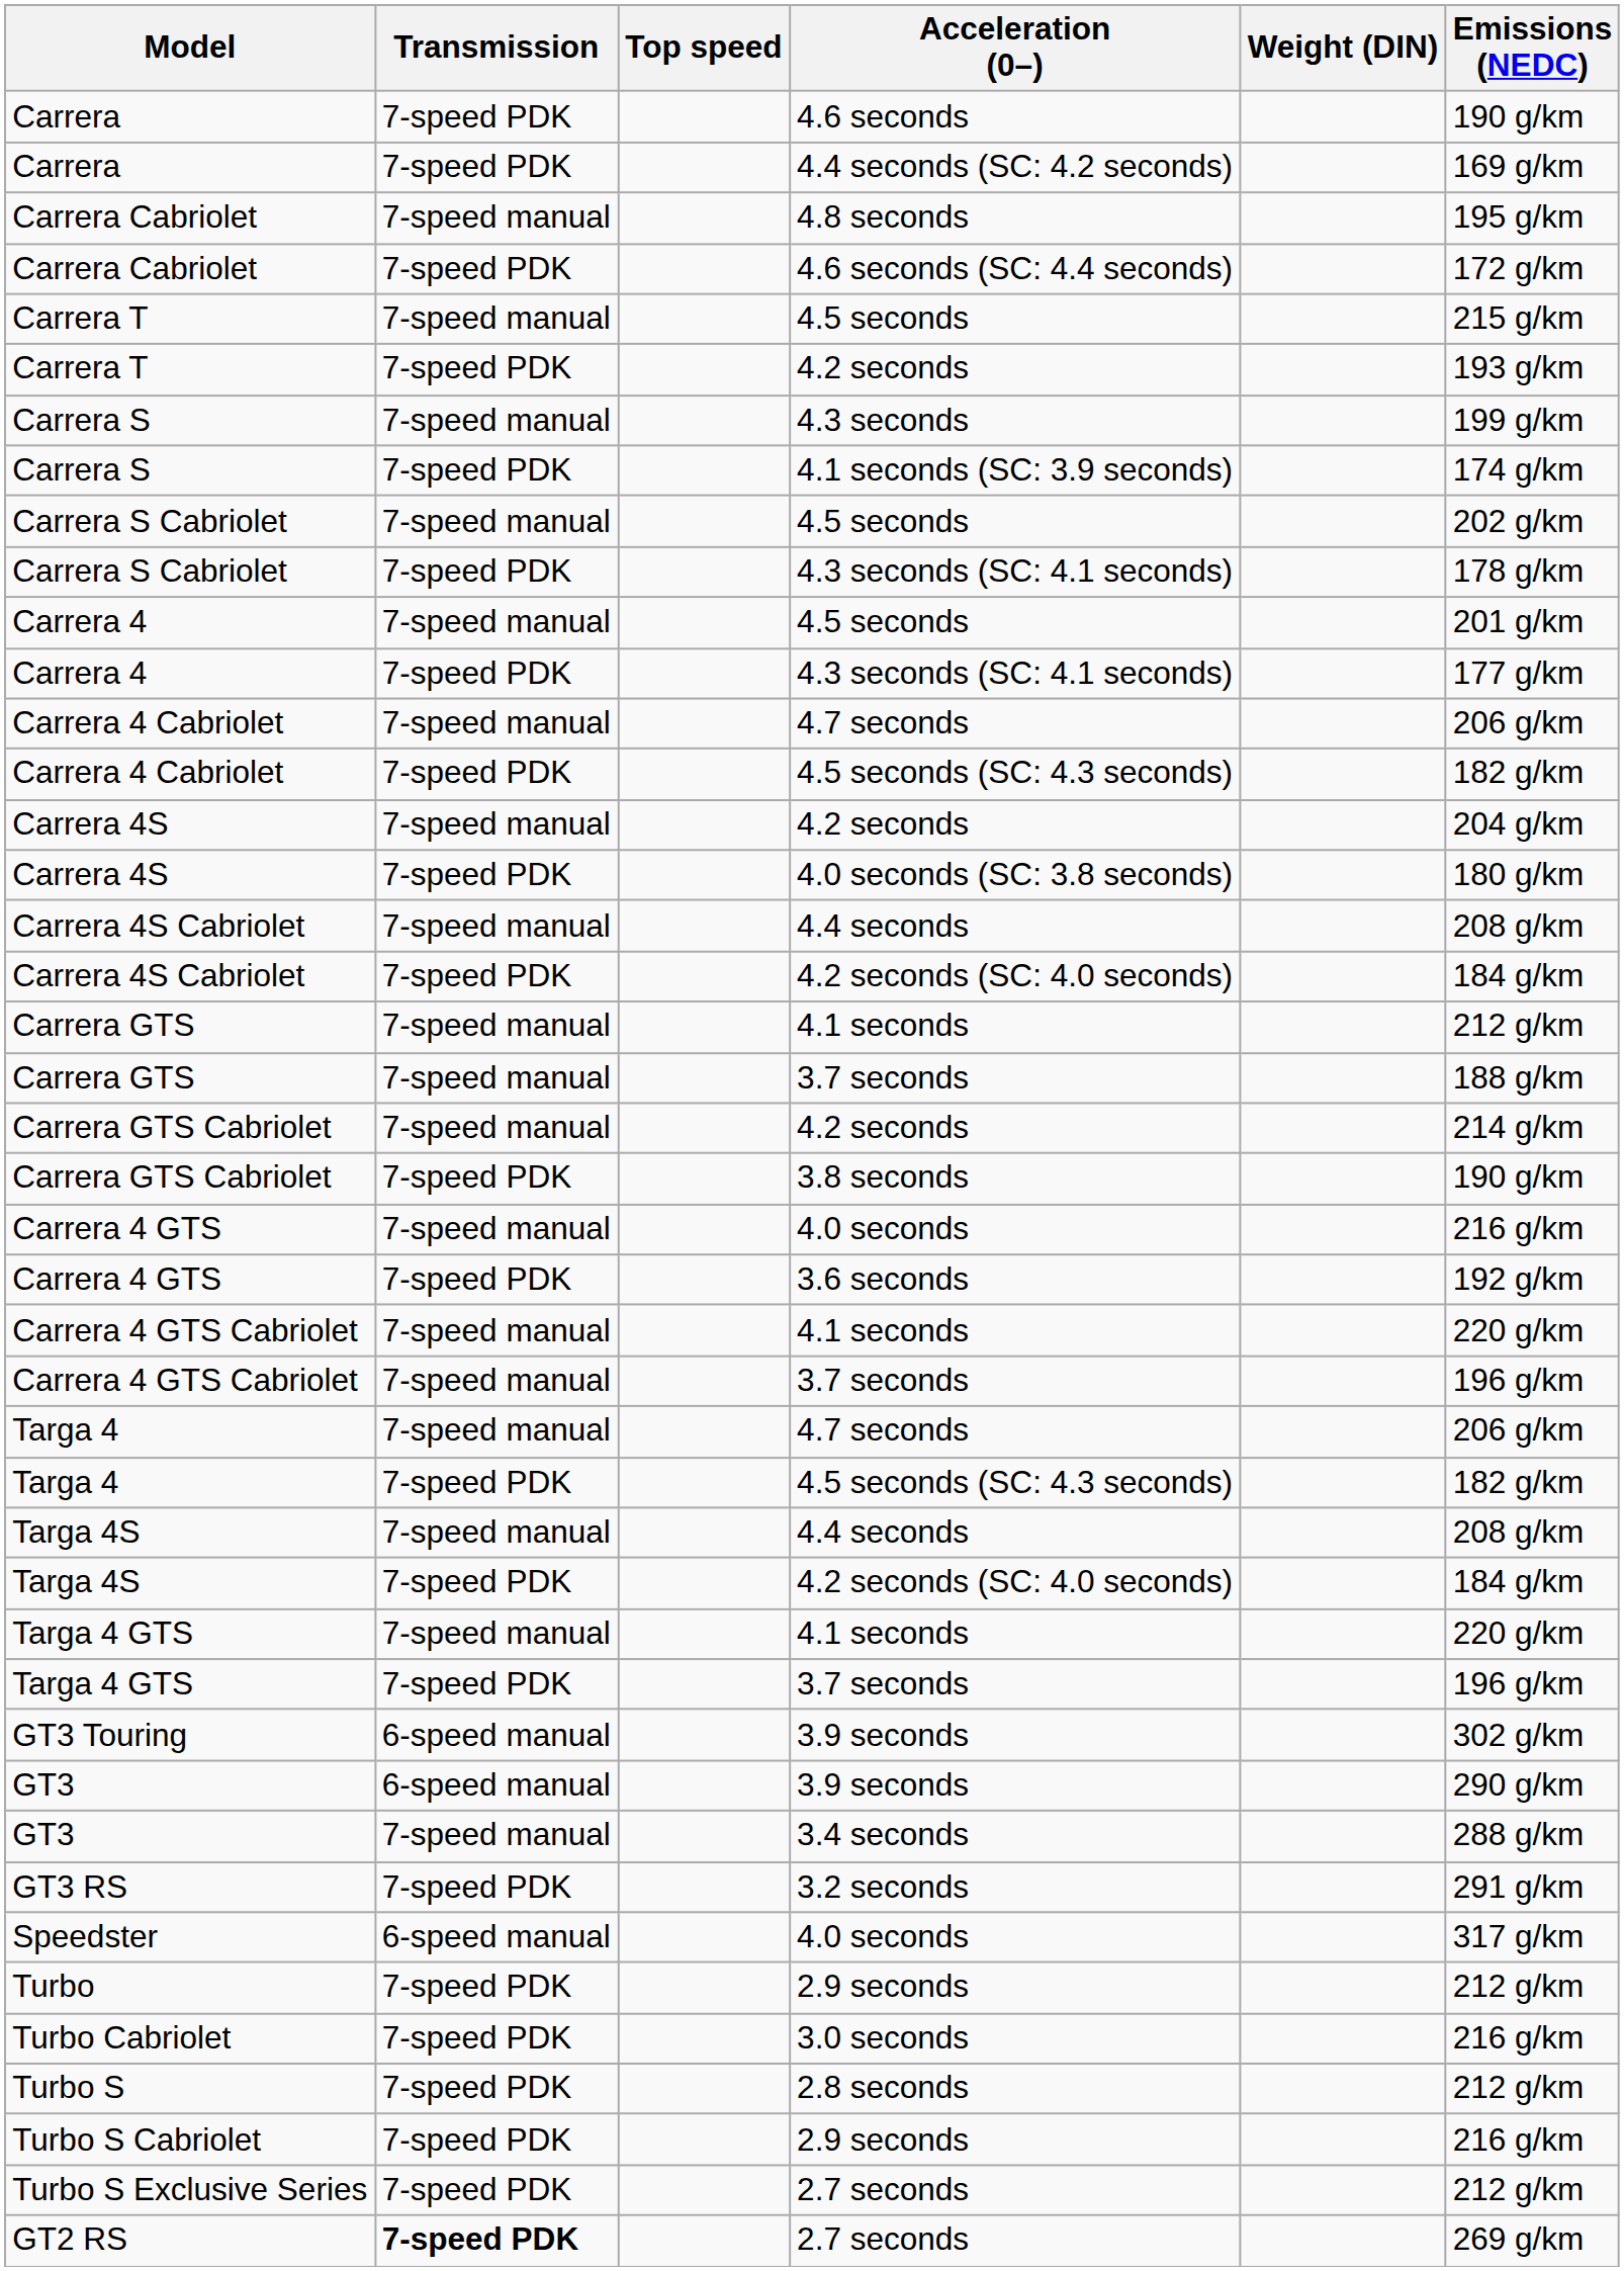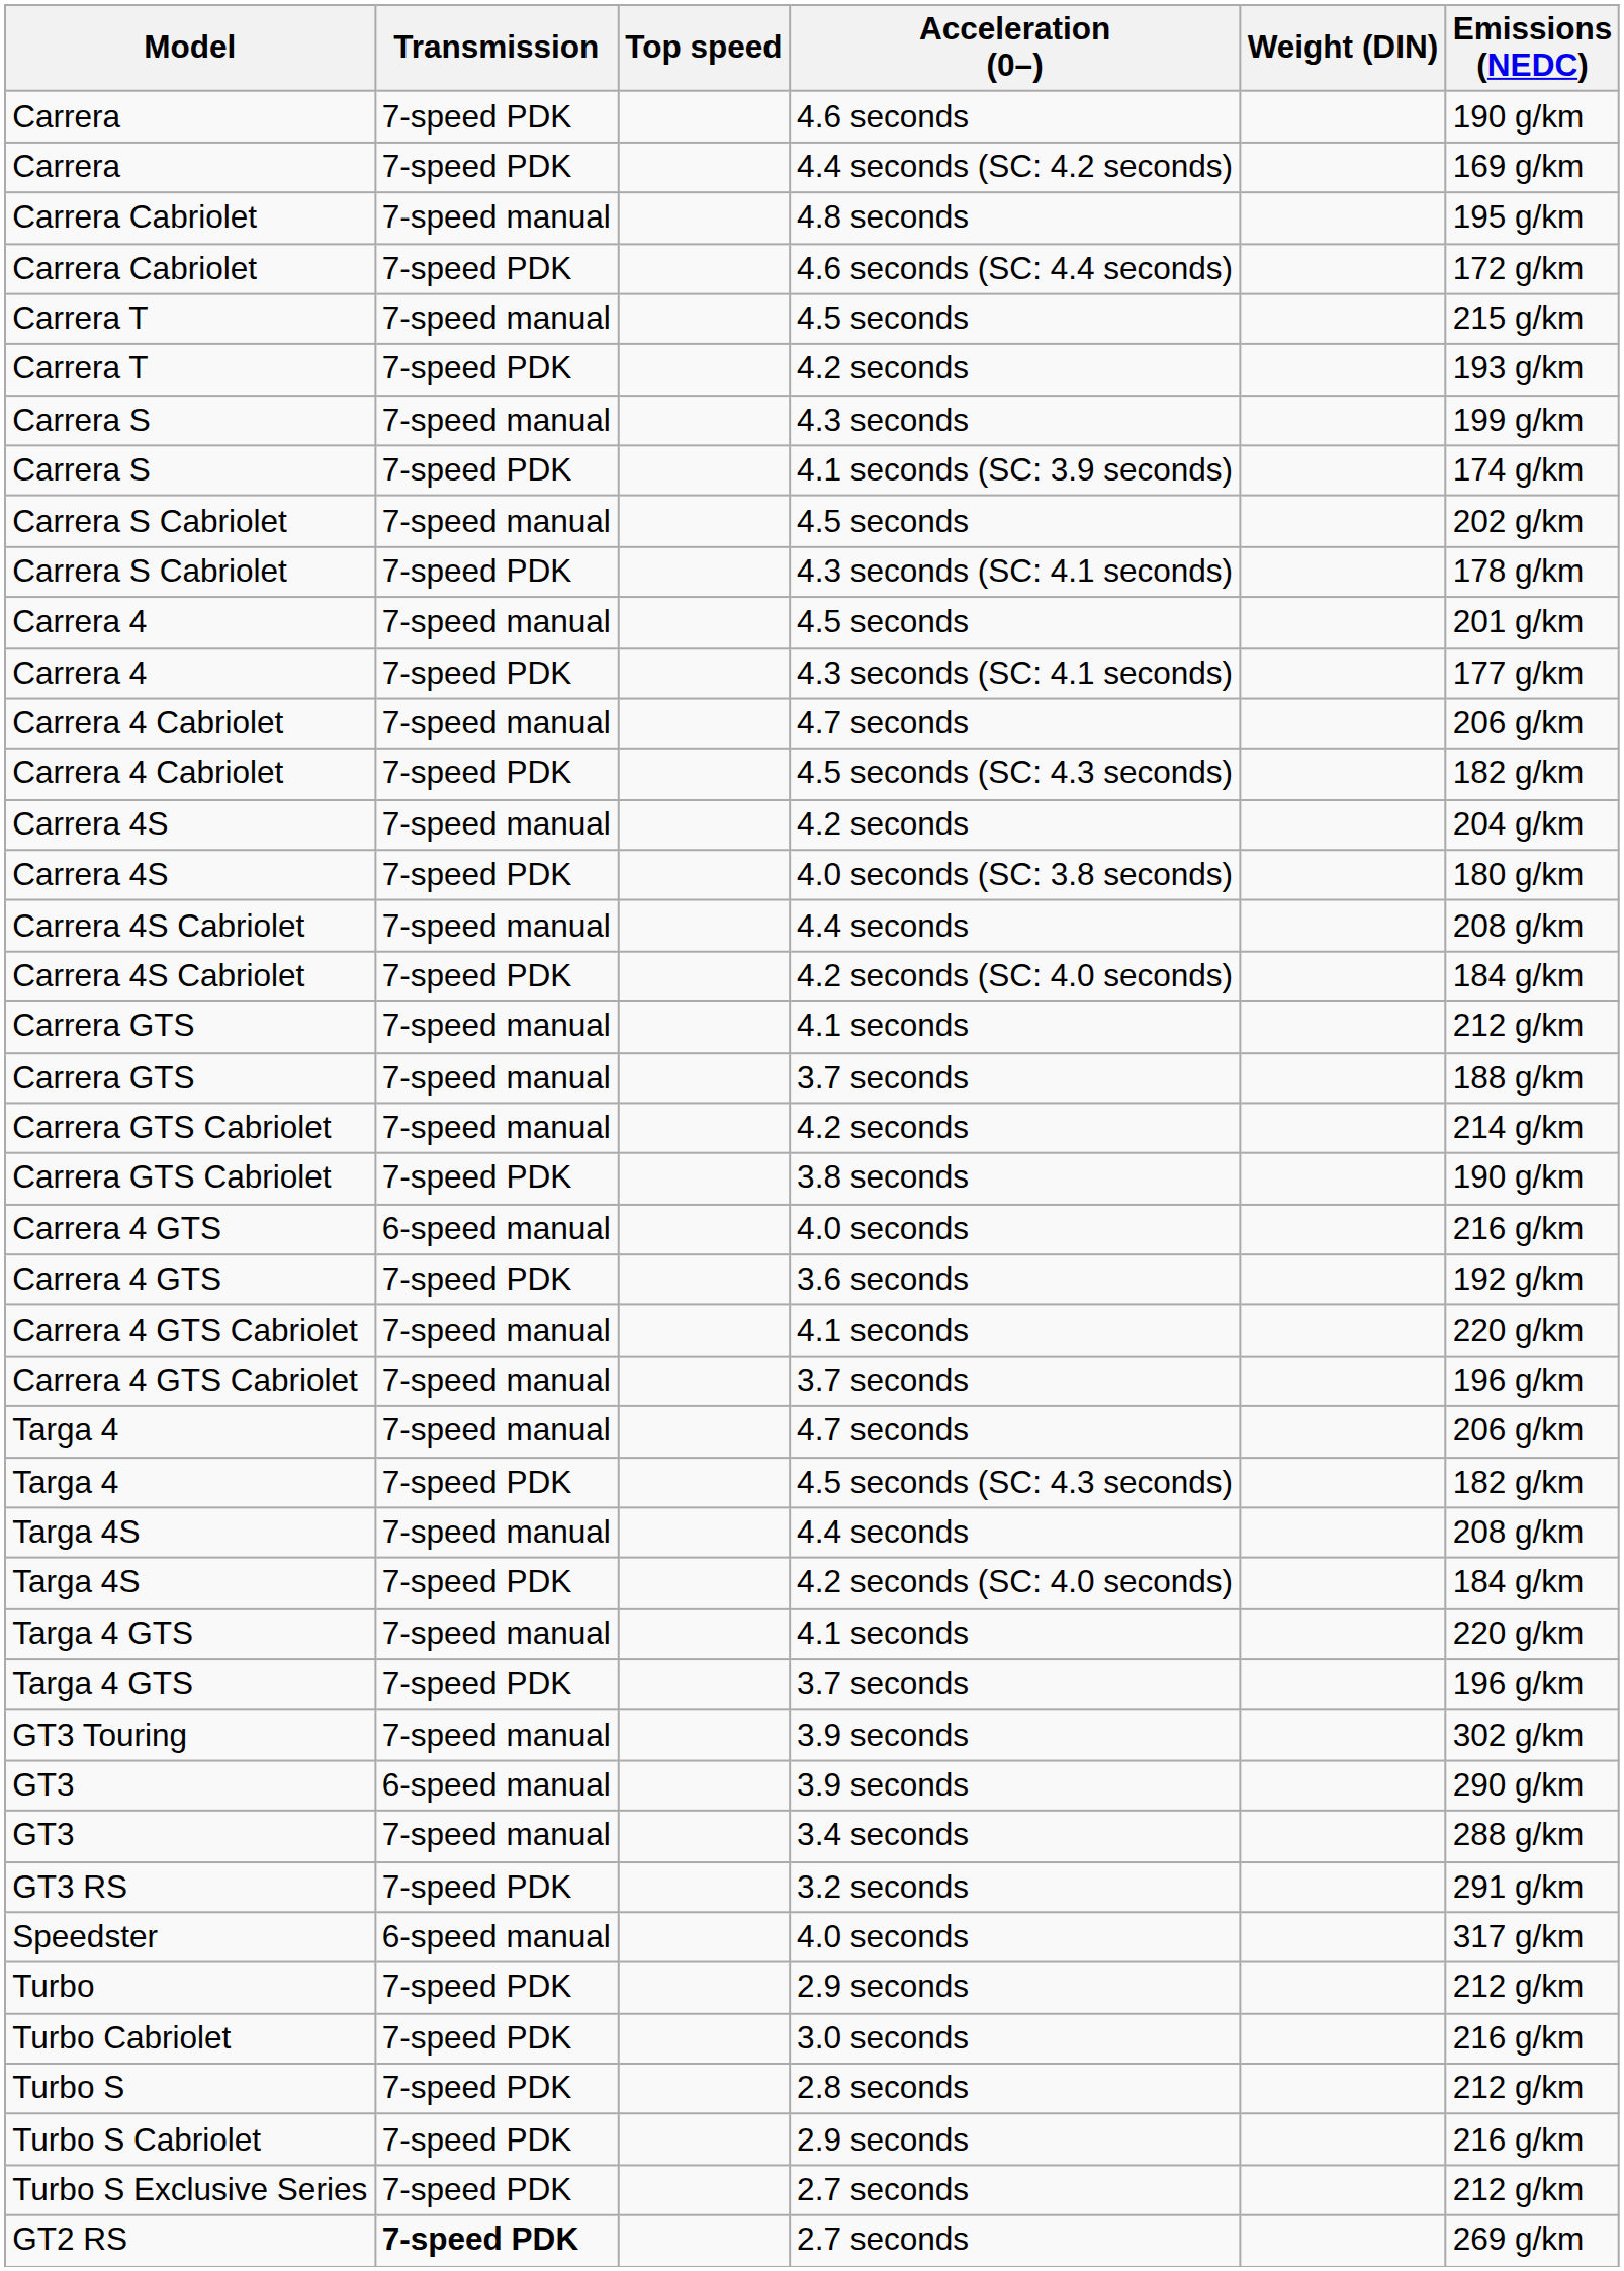 <table class="wikitable sortable">
 <tr>
 <th>Model</th>
 <th>Transmission</th>
 <th>Top speed</th>
 <th>Acceleration<br>(0–)</th>
 <th>Weight (DIN)</th>
 <th>Emissions <br>(<a href='#'>NEDC</a>)</th>
 </tr>
 <tr>
 <td>Carrera</td>
 <td>7-speed PDK</td>
 <td></td>
 <td>4.6 seconds</td>
 <td></td>
 <td>190 g/km</td>
 </tr>
 <tr>
 <td>Carrera</td>
 <td>7-speed PDK</td>
 <td></td>
 <td>4.4 seconds (SC: 4.2 seconds)</td>
 <td></td>
 <td>169 g/km</td>
 </tr>
 <tr>
 <td>Carrera Cabriolet</td>
 <td>7-speed manual</td>
 <td></td>
 <td>4.8 seconds</td>
 <td></td>
 <td>195 g/km</td>
 </tr>
 <tr>
 <td>Carrera Cabriolet</td>
 <td>7-speed PDK</td>
 <td></td>
 <td>4.6 seconds (SC: 4.4 seconds)</td>
 <td></td>
 <td>172 g/km</td>
 </tr>
 <tr>
 <td>Carrera T</td>
 <td>7-speed manual</td>
 <td></td>
 <td>4.5 seconds</td>
 <td></td>
 <td>215 g/km</td>
 </tr>
 <tr>
 <td>Carrera T</td>
 <td>7-speed PDK</td>
 <td></td>
 <td>4.2 seconds</td>
 <td></td>
 <td>193 g/km</td>
 </tr>
 <tr>
 <td>Carrera S</td>
 <td>7-speed manual</td>
 <td></td>
 <td>4.3 seconds</td>
 <td></td>
 <td>199 g/km</td>
 </tr>
 <tr>
 <td>Carrera S</td>
 <td>7-speed PDK</td>
 <td></td>
 <td>4.1 seconds (SC: 3.9 seconds)</td>
 <td></td>
 <td>174 g/km</td>
 </tr>
 <tr>
 <td>Carrera S Cabriolet</td>
 <td>7-speed manual</td>
 <td></td>
 <td>4.5 seconds</td>
 <td></td>
 <td>202 g/km</td>
 </tr>
 <tr>
 <td>Carrera S Cabriolet</td>
 <td>7-speed PDK</td>
 <td></td>
 <td>4.3 seconds (SC: 4.1 seconds)</td>
 <td></td>
 <td>178 g/km</td>
 </tr>
 <tr>
 <td>Carrera 4</td>
 <td>7-speed manual</td>
 <td></td>
 <td>4.5 seconds</td>
 <td></td>
 <td>201 g/km</td>
 </tr>
 <tr>
 <td>Carrera 4</td>
 <td>7-speed PDK</td>
 <td></td>
 <td>4.3 seconds (SC: 4.1 seconds)</td>
 <td></td>
 <td>177 g/km</td>
 </tr>
 <tr>
 <td>Carrera 4 Cabriolet</td>
 <td>7-speed manual</td>
 <td></td>
 <td>4.7 seconds</td>
 <td></td>
 <td>206 g/km</td>
 </tr>
 <tr>
 <td>Carrera 4 Cabriolet</td>
 <td>7-speed PDK</td>
 <td></td>
 <td>4.5 seconds (SC: 4.3 seconds)</td>
 <td></td>
 <td>182 g/km</td>
 </tr>
 <tr>
 <td>Carrera 4S</td>
 <td>7-speed manual</td>
 <td></td>
 <td>4.2 seconds</td>
 <td></td>
 <td>204 g/km</td>
 </tr>
 <tr>
 <td>Carrera 4S</td>
 <td>7-speed PDK</td>
 <td></td>
 <td>4.0 seconds (SC: 3.8 seconds)</td>
 <td></td>
 <td>180 g/km</td>
 </tr>
 <tr>
 <td>Carrera 4S Cabriolet</td>
 <td>7-speed manual</td>
 <td></td>
 <td>4.4 seconds</td>
 <td></td>
 <td>208 g/km</td>
 </tr>
 <tr>
 <td>Carrera 4S Cabriolet</td>
 <td>7-speed PDK</td>
 <td></td>
 <td>4.2 seconds (SC: 4.0 seconds)</td>
 <td></td>
 <td>184 g/km</td>
 </tr>
 <tr>
 <td>Carrera GTS</td>
 <td>7-speed manual</td>
 <td></td>
 <td>4.1 seconds</td>
 <td></td>
 <td>212 g/km</td>
 </tr>
 <tr>
 <td>Carrera GTS</td>
 <td>7-speed manual</td>
 <td></td>
 <td>3.7 seconds</td>
 <td></td>
 <td>188 g/km</td>
 </tr>
 <tr>
 <td>Carrera GTS Cabriolet</td>
 <td>7-speed manual</td>
 <td></td>
 <td>4.2 seconds</td>
 <td></td>
 <td>214 g/km</td>
 </tr>
 <tr>
 <td>Carrera GTS Cabriolet</td>
 <td>7-speed PDK</td>
 <td></td>
 <td>3.8 seconds</td>
 <td></td>
 <td>190 g/km</td>
 </tr>
 <tr>
 <td>Carrera 4 GTS</td>
-<td>7-speed manual</td>
+<td>6-speed manual</td>
 <td></td>
 <td>4.0 seconds</td>
 <td></td>
 <td>216 g/km</td>
 </tr>
 <tr>
 <td>Carrera 4 GTS</td>
 <td>7-speed PDK</td>
 <td></td>
 <td>3.6 seconds</td>
 <td></td>
 <td>192 g/km</td>
 </tr>
 <tr>
 <td>Carrera 4 GTS Cabriolet</td>
 <td>7-speed manual</td>
 <td></td>
 <td>4.1 seconds</td>
 <td></td>
 <td>220 g/km</td>
 </tr>
 <tr>
 <td>Carrera 4 GTS Cabriolet</td>
 <td>7-speed manual</td>
 <td></td>
 <td>3.7 seconds</td>
 <td></td>
 <td>196 g/km</td>
 </tr>
 <tr>
 <td>Targa 4</td>
 <td>7-speed manual</td>
 <td></td>
 <td>4.7 seconds</td>
 <td></td>
 <td>206 g/km</td>
 </tr>
 <tr>
 <td>Targa 4</td>
 <td>7-speed PDK</td>
 <td></td>
 <td>4.5 seconds (SC: 4.3 seconds)</td>
 <td></td>
 <td>182 g/km</td>
 </tr>
 <tr>
 <td>Targa 4S</td>
 <td>7-speed manual</td>
 <td></td>
 <td>4.4 seconds</td>
 <td></td>
 <td>208 g/km</td>
 </tr>
 <tr>
 <td>Targa 4S</td>
 <td>7-speed PDK</td>
 <td></td>
 <td>4.2 seconds (SC: 4.0 seconds)</td>
 <td></td>
 <td>184 g/km</td>
 </tr>
 <tr>
 <td>Targa 4 GTS</td>
 <td>7-speed manual</td>
 <td></td>
 <td>4.1 seconds</td>
 <td></td>
 <td>220 g/km</td>
 </tr>
 <tr>
 <td>Targa 4 GTS</td>
 <td>7-speed PDK</td>
 <td></td>
 <td>3.7 seconds</td>
 <td></td>
 <td>196 g/km</td>
 </tr>
 <tr>
 <td>GT3 Touring</td>
-<td>6-speed manual</td>
+<td>7-speed manual</td>
 <td></td>
 <td>3.9 seconds</td>
 <td></td>
 <td>302 g/km</td>
 </tr>
 <tr>
 <td>GT3</td>
 <td>6-speed manual</td>
 <td></td>
 <td>3.9 seconds</td>
 <td></td>
 <td>290 g/km</td>
 </tr>
 <tr>
 <td>GT3</td>
 <td>7-speed manual</td>
 <td></td>
 <td>3.4 seconds</td>
 <td></td>
 <td>288 g/km</td>
 </tr>
 <tr>
 <td>GT3 RS</td>
 <td>7-speed PDK</td>
 <td></td>
 <td>3.2 seconds</td>
 <td></td>
 <td>291 g/km</td>
 </tr>
 <tr>
 <td>Speedster</td>
 <td>6-speed manual</td>
 <td></td>
 <td>4.0 seconds</td>
 <td></td>
 <td>317 g/km</td>
 </tr>
 <tr>
 <td>Turbo</td>
 <td>7-speed PDK</td>
 <td></td>
 <td>2.9 seconds</td>
 <td></td>
 <td>212 g/km</td>
 </tr>
 <tr>
 <td>Turbo Cabriolet</td>
 <td>7-speed PDK</td>
 <td></td>
 <td>3.0 seconds</td>
 <td></td>
 <td>216 g/km</td>
 </tr>
 <tr>
 <td>Turbo S</td>
 <td>7-speed PDK</td>
 <td></td>
 <td>2.8 seconds</td>
 <td></td>
 <td>212 g/km</td>
 </tr>
 <tr>
 <td>Turbo S Cabriolet</td>
 <td>7-speed PDK</td>
 <td></td>
 <td>2.9 seconds</td>
 <td></td>
 <td>216 g/km</td>
 </tr>
 <tr>
 <td>Turbo S Exclusive Series</td>
 <td>7-speed PDK</td>
 <td></td>
 <td>2.7 seconds</td>
 <td></td>
 <td>212 g/km</td>
 </tr>
 <tr>
 <td>GT2 RS</td>
 <td><strong>7-speed PDK</strong></td>
 <td></td>
 <td>2.7 seconds</td>
 <td></td>
 <td>269 g/km</td>
 </tr>
 </table>
